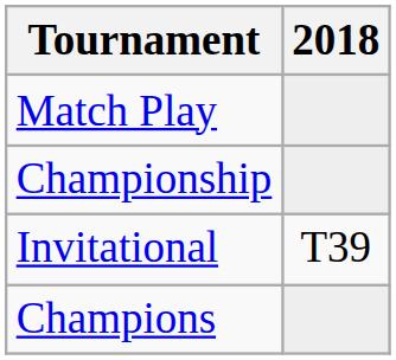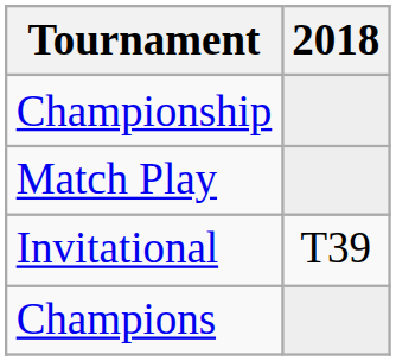 <table class="wikitable" style="text-align:center;">
 <tr>
 <th>Tournament</th>
 <th>2018</th>
 </tr>
 <tr>
-<td align="left"><a href='#'>Match Play</a></td>
+<td align="left"><a href='#'>Championship</a></td>
 <td style="background:#eeeeee;"></td>
 </tr>
 <tr>
-<td align="left"><a href='#'>Championship</a></td>
+<td align="left"><a href='#'>Match Play</a></td>
 <td style="background:#eeeeee;"></td>
 </tr>
 <tr>
 <td align="left"><a href='#'>Invitational</a></td>
 <td>T39</td>
 </tr>
 <tr>
 <td align="left"><a href='#'>Champions</a></td>
 <td style="background:#eeeeee;"></td>
 </tr>
 </table>
